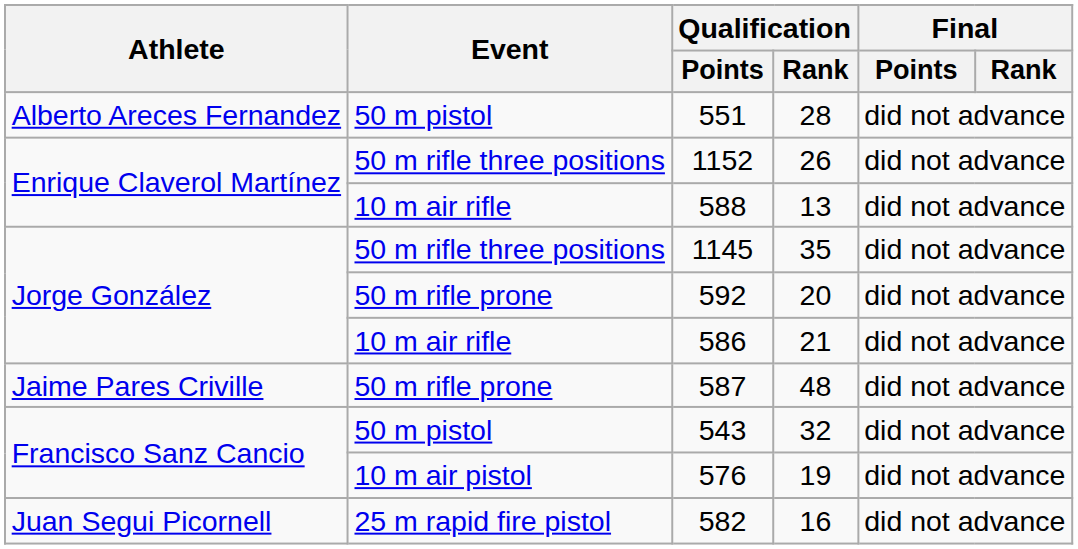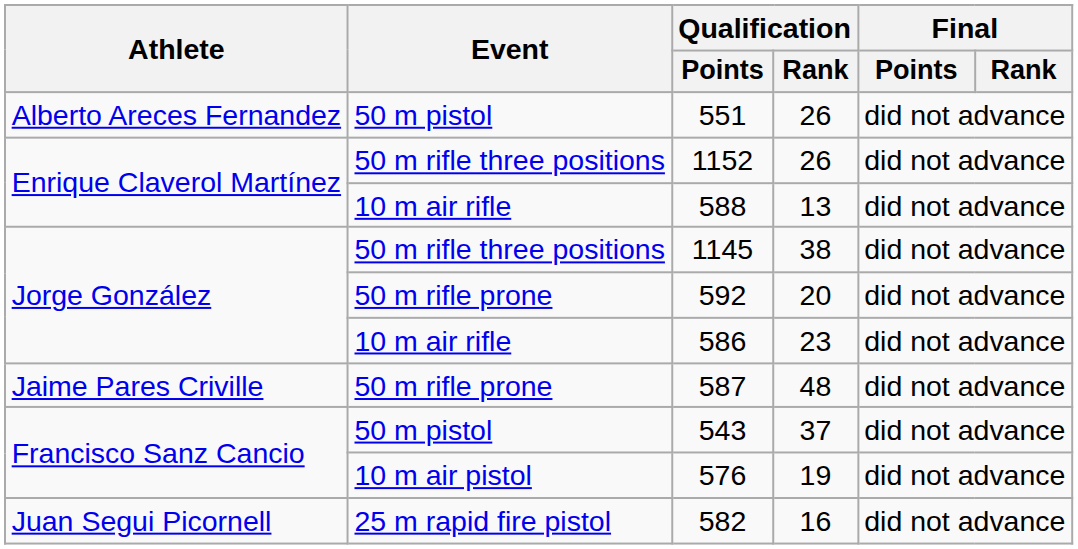 <table class="wikitable" style="font-size:90%">
 <tr>
 <th rowspan="2">Athlete</th>
 <th rowspan="2">Event</th>
 <th colspan=2>Qualification</th>
 <th colspan=2>Final</th>
 </tr>
 <tr style="font-size:95%">
 <th>Points</th>
 <th>Rank</th>
 <th>Points</th>
 <th>Rank</th>
 </tr>
 <tr align=center>
 <td align=left><a href='#'>Alberto Areces Fernandez</a></td>
 <td align=left><a href='#'>50 m pistol</a></td>
 <td>551</td>
-<td>28</td>
+<td>26</td>
 <td colspan=2>did not advance</td>
 </tr>
 <tr align=center>
 <td align=left rowspan=2><a href='#'>Enrique Claverol Martínez</a></td>
 <td align=left><a href='#'>50 m rifle three positions</a></td>
 <td>1152</td>
 <td>26</td>
 <td colspan=2>did not advance</td>
 </tr>
 <tr align=center>
 <td align=left><a href='#'>10 m air rifle</a></td>
 <td>588</td>
 <td>13</td>
 <td colspan=2>did not advance</td>
 </tr>
 <tr align=center>
 <td align=left rowspan=3><a href='#'>Jorge González</a></td>
 <td align=left><a href='#'>50 m rifle three positions</a></td>
 <td>1145</td>
-<td>35</td>
+<td>38</td>
 <td colspan=2>did not advance</td>
 </tr>
 <tr align=center>
 <td align=left><a href='#'>50 m rifle prone</a></td>
 <td>592</td>
 <td>20</td>
 <td colspan=2>did not advance</td>
 </tr>
 <tr align=center>
 <td align=left><a href='#'>10 m air rifle</a></td>
 <td>586</td>
-<td>21</td>
+<td>23</td>
 <td colspan=2>did not advance</td>
 </tr>
 <tr align=center>
 <td align=left><a href='#'>Jaime Pares Criville</a></td>
 <td align=left><a href='#'>50 m rifle prone</a></td>
 <td>587</td>
 <td>48</td>
 <td colspan=2>did not advance</td>
 </tr>
 <tr align=center>
 <td align=left rowspan=2><a href='#'>Francisco Sanz Cancio</a></td>
 <td align=left><a href='#'>50 m pistol</a></td>
 <td>543</td>
-<td>32</td>
+<td>37</td>
 <td colspan=2>did not advance</td>
 </tr>
 <tr align=center>
 <td align=left><a href='#'>10 m air pistol</a></td>
 <td>576</td>
 <td>19</td>
 <td colspan=2>did not advance</td>
 </tr>
 <tr align=center>
 <td align=left><a href='#'>Juan Segui Picornell</a></td>
 <td align=left><a href='#'>25 m rapid fire pistol</a></td>
 <td>582</td>
 <td>16</td>
 <td colspan=2>did not advance</td>
 </tr>
 </table>
